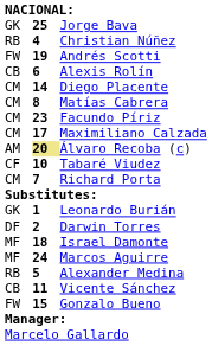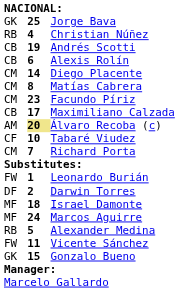 <table style="font-size: 90%" cellspacing="0" cellpadding="0">
 <tr>
 <td colspan="4"><strong>NACIONAL:</strong></td>
 </tr>
 <tr>
 <th width=25></th>
 <th width=25></th>
 </tr>
 <tr>
 <td>GK</td>
 <td><strong>25</strong></td>
 <td> <a href='#'>Jorge Bava</a></td>
 <td></td>
 </tr>
 <tr>
 <td>RB</td>
 <td><strong>4</strong></td>
 <td> <a href='#'>Christian Núñez</a></td>
 </tr>
 <tr>
-<td>FW</td>
+<td>CB</td>
 <td><strong>19</strong></td>
 <td> <a href='#'>Andrés Scotti</a></td>
 <td></td>
 </tr>
 <tr>
 <td>CB</td>
 <td><strong>6</strong></td>
 <td> <a href='#'>Alexis Rolín</a></td>
 <td></td>
 </tr>
 <tr>
 <td>CM</td>
 <td><strong>14</strong></td>
 <td> <a href='#'>Diego Placente</a></td>
 <td></td>
 <td></td>
 </tr>
 <tr>
 <td>CM</td>
 <td><strong>8</strong></td>
 <td> <a href='#'>Matías Cabrera</a></td>
 <td></td>
 <td></td>
 </tr>
 <tr>
 <td>CM</td>
 <td><strong>23</strong></td>
 <td> <a href='#'>Facundo Píriz</a></td>
 <td></td>
 </tr>
 <tr>
-<td>CM</td>
+<td>CB</td>
 <td><strong>17</strong></td>
 <td> <a href='#'>Maximiliano Calzada</a></td>
 </tr>
 <tr>
 <td>AM</td>
 <td style="background: khaki;"><strong>20</strong></td>
 <td> <a href='#'>Álvaro Recoba</a>  (<a href='#'>c</a>)</td>
 </tr>
 <tr>
 <td>CF</td>
 <td><strong>10</strong></td>
 <td> <a href='#'>Tabaré Viudez</a></td>
 <td></td>
 <td></td>
 </tr>
 <tr>
 <td>CM</td>
 <td><strong>7</strong></td>
 <td> <a href='#'>Richard Porta</a></td>
 </tr>
 <tr>
 <td colspan=3><strong>Substitutes:</strong></td>
 </tr>
 <tr>
-<td>GK</td>
+<td>FW</td>
 <td><strong>1</strong></td>
 <td> <a href='#'>Leonardo Burián</a></td>
 </tr>
 <tr>
 <td>DF</td>
 <td><strong>2</strong></td>
 <td> <a href='#'>Darwin Torres</a></td>
 <td></td>
 <td></td>
 </tr>
 <tr>
 <td>MF</td>
 <td><strong>18</strong></td>
 <td> <a href='#'>Israel Damonte</a></td>
 <td></td>
 <td></td>
 </tr>
 <tr>
 <td>MF</td>
 <td><strong>24</strong></td>
 <td> <a href='#'>Marcos Aguirre</a></td>
 </tr>
 <tr>
 <td>RB</td>
 <td><strong>5</strong></td>
 <td> <a href='#'>Alexander Medina</a></td>
 </tr>
 <tr>
-<td>CB</td>
+<td>FW</td>
 <td><strong>11</strong></td>
 <td> <a href='#'>Vicente Sánchez</a></td>
 <td></td>
 <td></td>
 </tr>
 <tr>
-<td>FW</td>
+<td>GK</td>
 <td><strong>15</strong></td>
 <td> <a href='#'>Gonzalo Bueno</a></td>
 </tr>
 <tr>
 <td colspan=3><strong>Manager:</strong></td>
 </tr>
 <tr>
 <td colspan=4> <a href='#'>Marcelo Gallardo</a></td>
 </tr>
 </table>
